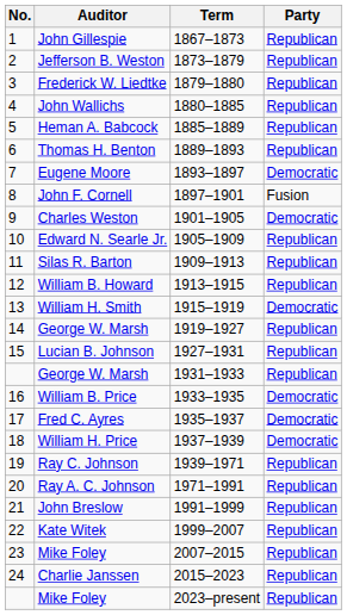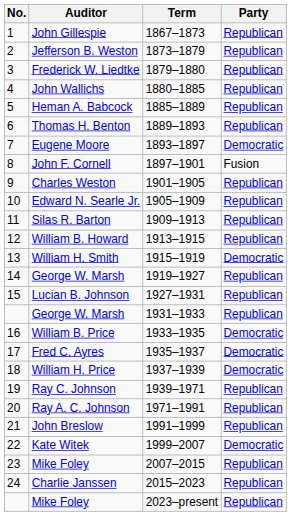 <table class=wikitable>
 <tr>
 <th>No.</th>
 <th colspan=1>Auditor</th>
 <th>Term</th>
 <th>Party</th>
 </tr>
 <tr>
 <td>1</td>
 <td><a href='#'>John Gillespie</a></td>
 <td>1867–1873</td>
 <td><a href='#'>Republican</a></td>
 </tr>
 <tr>
 <td>2</td>
 <td><a href='#'>Jefferson B. Weston</a></td>
 <td>1873–1879</td>
 <td><a href='#'>Republican</a></td>
 </tr>
 <tr>
 <td>3</td>
 <td><a href='#'>Frederick W. Liedtke</a></td>
 <td>1879–1880</td>
 <td><a href='#'>Republican</a></td>
 </tr>
 <tr>
 <td>4</td>
 <td><a href='#'>John Wallichs</a></td>
 <td>1880–1885</td>
 <td><a href='#'>Republican</a></td>
 </tr>
 <tr>
 <td>5</td>
 <td><a href='#'>Heman A. Babcock</a></td>
 <td>1885–1889</td>
 <td><a href='#'>Republican</a></td>
 </tr>
 <tr>
 <td>6</td>
 <td><a href='#'>Thomas H. Benton</a></td>
 <td>1889–1893</td>
 <td><a href='#'>Republican</a></td>
 </tr>
 <tr>
 <td>7</td>
 <td><a href='#'>Eugene Moore</a></td>
 <td>1893–1897</td>
 <td><a href='#'>Democratic</a></td>
 </tr>
 <tr>
 <td>8</td>
 <td><a href='#'>John F. Cornell</a></td>
 <td>1897–1901</td>
 <td>Fusion</td>
 </tr>
 <tr>
 <td>9</td>
 <td><a href='#'>Charles Weston</a></td>
 <td>1901–1905</td>
-<td><a href='#'>Democratic</a></td>
+<td><a href='#'>Republican</a></td>
 </tr>
 <tr>
 <td>10</td>
 <td><a href='#'>Edward N. Searle Jr.</a></td>
 <td>1905–1909</td>
 <td><a href='#'>Republican</a></td>
 </tr>
 <tr>
 <td>11</td>
 <td><a href='#'>Silas R. Barton</a></td>
 <td>1909–1913</td>
 <td><a href='#'>Republican</a></td>
 </tr>
 <tr>
 <td>12</td>
 <td><a href='#'>William B. Howard</a></td>
 <td>1913–1915</td>
 <td><a href='#'>Republican</a></td>
 </tr>
 <tr>
 <td>13</td>
 <td><a href='#'>William H. Smith</a></td>
 <td>1915–1919</td>
 <td><a href='#'>Democratic</a></td>
 </tr>
 <tr>
 <td>14</td>
 <td><a href='#'>George W. Marsh</a></td>
 <td>1919–1927</td>
 <td><a href='#'>Republican</a></td>
 </tr>
 <tr>
 <td>15</td>
 <td><a href='#'>Lucian B. Johnson</a></td>
 <td>1927–1931</td>
 <td><a href='#'>Republican</a></td>
 </tr>
 <tr>
 <td align=center></td>
 <td><a href='#'>George W. Marsh</a></td>
 <td>1931–1933</td>
 <td><a href='#'>Republican</a></td>
 </tr>
 <tr>
 <td>16</td>
 <td><a href='#'>William B. Price</a></td>
 <td>1933–1935</td>
 <td><a href='#'>Democratic</a></td>
 </tr>
 <tr>
 <td>17</td>
 <td><a href='#'>Fred C. Ayres</a></td>
 <td>1935–1937</td>
 <td><a href='#'>Democratic</a></td>
 </tr>
 <tr>
 <td>18</td>
 <td><a href='#'>William H. Price</a></td>
 <td>1937–1939</td>
 <td><a href='#'>Democratic</a></td>
 </tr>
 <tr>
 <td>19</td>
 <td><a href='#'>Ray C. Johnson</a></td>
 <td>1939–1971</td>
 <td><a href='#'>Republican</a></td>
 </tr>
 <tr>
 <td>20</td>
 <td><a href='#'>Ray A. C. Johnson</a></td>
 <td>1971–1991</td>
 <td><a href='#'>Republican</a></td>
 </tr>
 <tr>
 <td>21</td>
 <td><a href='#'>John Breslow</a></td>
 <td>1991–1999</td>
 <td><a href='#'>Republican</a></td>
 </tr>
 <tr>
 <td>22</td>
 <td><a href='#'>Kate Witek</a></td>
 <td>1999–2007</td>
-<td><a href='#'>Republican</a></td>
+<td><a href='#'>Democratic</a></td>
 </tr>
 <tr>
 <td>23</td>
 <td><a href='#'>Mike Foley</a></td>
 <td>2007–2015</td>
 <td><a href='#'>Republican</a></td>
 </tr>
 <tr>
 <td>24</td>
 <td><a href='#'>Charlie Janssen</a></td>
 <td>2015–2023</td>
 <td><a href='#'>Republican</a></td>
 </tr>
 <tr>
 <td align=center></td>
 <td><a href='#'>Mike Foley</a></td>
 <td>2023–present</td>
 <td><a href='#'>Republican</a></td>
 </tr>
 </table>
